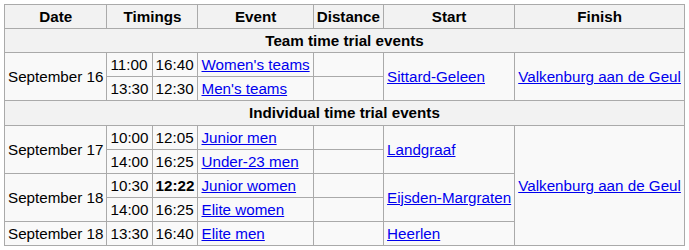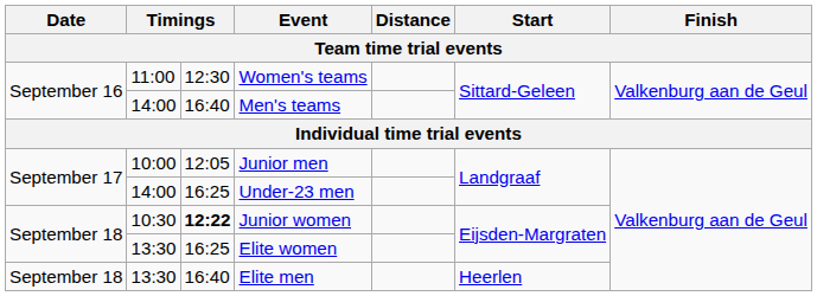 <table class="wikitable" style="font-size:95%; text-align:left;">
 <tr>
 <th>Date</th>
 <th colspan=2>Timings</th>
 <th>Event</th>
 <th>Distance</th>
 <th>Start</th>
 <th>Finish</th>
 </tr>
 <tr>
 <th colspan=7>Team time trial events</th>
 </tr>
 <tr>
 <td rowspan=2>September 16</td>
 <td>11:00</td>
-<td>16:40</td>
+<td>12:30</td>
 <td><a href='#'>Women's teams</a></td>
 <td></td>
 <td rowspan=2><a href='#'>Sittard-Geleen</a></td>
 <td rowspan=2><a href='#'>Valkenburg aan de Geul</a></td>
 </tr>
 <tr>
-<td>13:30</td>
-<td>12:30</td>
+<td>14:00</td>
+<td>16:40</td>
 <td><a href='#'>Men's teams</a></td>
 <td></td>
 </tr>
 <tr>
 <th colspan=7>Individual time trial events</th>
 </tr>
 <tr>
 <td rowspan=2>September 17</td>
 <td>10:00</td>
 <td>12:05</td>
 <td><a href='#'>Junior men</a></td>
 <td></td>
 <td rowspan=2><a href='#'>Landgraaf</a></td>
 <td rowspan=5><a href='#'>Valkenburg aan de Geul</a></td>
 </tr>
 <tr>
 <td>14:00</td>
 <td>16:25</td>
 <td><a href='#'>Under-23 men</a></td>
 <td></td>
 </tr>
 <tr>
 <td rowspan=2>September 18</td>
 <td>10:30</td>
 <td><strong>12:22</strong></td>
 <td><a href='#'>Junior women</a></td>
 <td></td>
 <td rowspan=2><a href='#'>Eijsden-Margraten</a></td>
 </tr>
 <tr>
-<td>14:00</td>
+<td>13:30</td>
 <td>16:25</td>
 <td><a href='#'>Elite women</a></td>
 <td></td>
 </tr>
 <tr>
 <td rowspan=1>September 18</td>
 <td>13:30</td>
 <td>16:40</td>
 <td><a href='#'>Elite men</a></td>
 <td></td>
 <td><a href='#'>Heerlen</a></td>
 </tr>
 </table>
